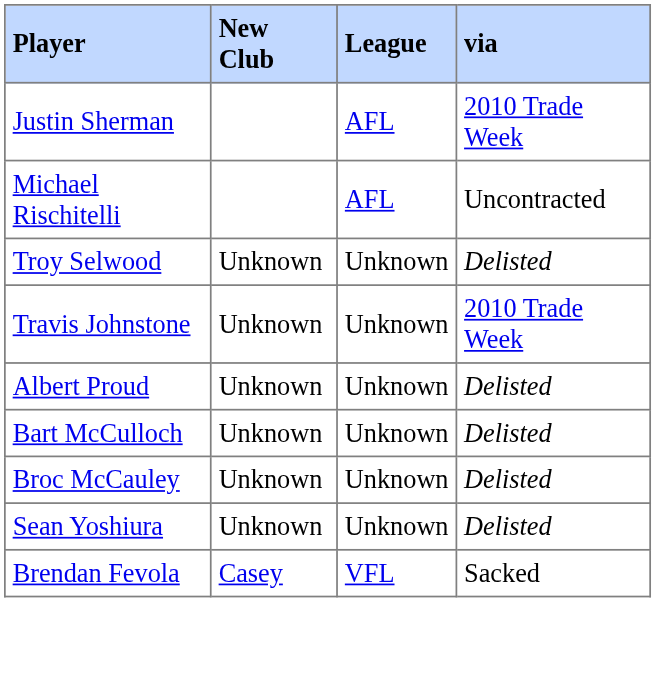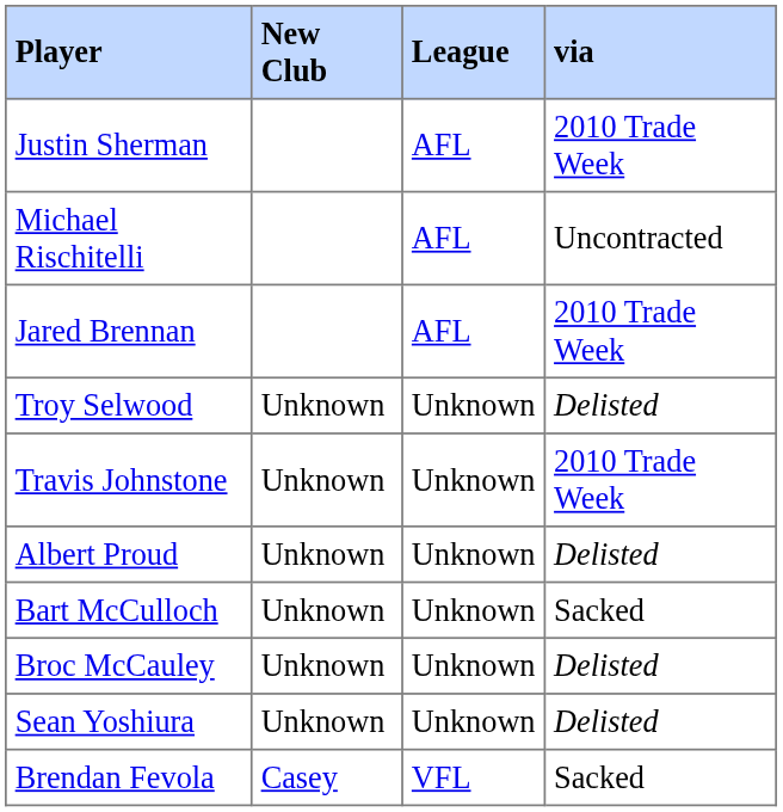 <table border="1" cellpadding="4" cellspacing="0"  style="text-align:left; font-size:95%; border-collapse:collapse; width:60%;">
 <tr style="background:#C1D8FF;">
 <th>Player</th>
 <th>New Club</th>
 <th>League</th>
 <th>via</th>
 </tr>
 <tr>
 <td> <a href='#'>Justin Sherman</a></td>
 <td></td>
 <td><a href='#'>AFL</a></td>
 <td><a href='#'>2010 Trade Week</a></td>
 </tr>
 <tr>
 <td> <a href='#'>Michael Rischitelli</a></td>
 <td></td>
 <td><a href='#'>AFL</a></td>
 <td>Uncontracted</td>
+</tr>
+<tr>
+<td> <a href='#'>Jared Brennan</a></td>
+<td></td>
+<td><a href='#'>AFL</a></td>
+<td><a href='#'>2010 Trade Week</a></td>
 </tr>
 <tr>
 <td> <a href='#'>Troy Selwood</a></td>
 <td>Unknown</td>
 <td>Unknown</td>
 <td><em>Delisted</em></td>
 </tr>
 <tr>
 <td> <a href='#'>Travis Johnstone</a></td>
 <td>Unknown</td>
 <td>Unknown</td>
 <td><a href='#'>2010 Trade Week</a></td>
 </tr>
 <tr>
 <td> <a href='#'>Albert Proud</a></td>
 <td>Unknown</td>
 <td>Unknown</td>
 <td><em>Delisted</em></td>
 </tr>
 <tr>
 <td> <a href='#'>Bart McCulloch</a></td>
 <td>Unknown</td>
 <td>Unknown</td>
-<td><em>Delisted</em></td>
+<td>Sacked</td>
 </tr>
 <tr>
 <td> <a href='#'>Broc McCauley</a></td>
 <td>Unknown</td>
 <td>Unknown</td>
 <td><em>Delisted</em></td>
 </tr>
 <tr>
 <td> <a href='#'>Sean Yoshiura</a></td>
 <td>Unknown</td>
 <td>Unknown</td>
 <td><em>Delisted</em></td>
 </tr>
 <tr>
 <td> <a href='#'>Brendan Fevola</a></td>
 <td><a href='#'>Casey</a></td>
 <td><a href='#'>VFL</a></td>
 <td>Sacked</td>
 </tr>
 </table>
